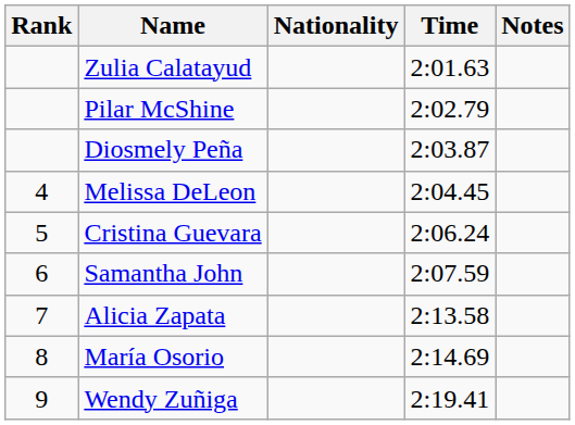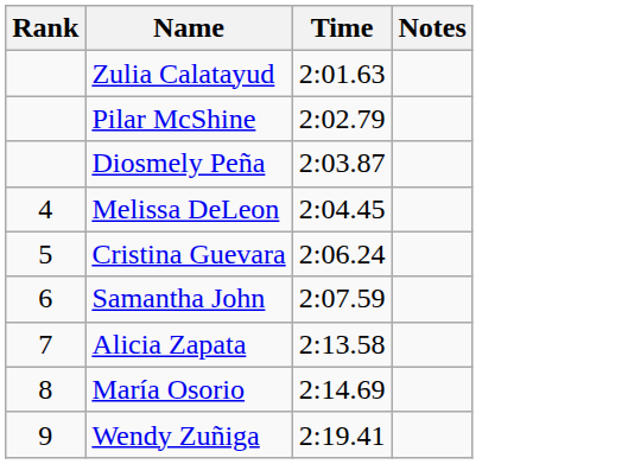 <table class="wikitable sortable" style="text-align:center">
 <tr>
 <th>Rank</th>
 <th>Name</th>
-<th>Nationality</th>
 <th>Time</th>
 <th>Notes</th>
 </tr>
 <tr>
 <td></td>
 <td align=left><a href='#'>Zulia Calatayud</a></td>
-<td align=left></td>
 <td>2:01.63</td>
 <td></td>
 </tr>
 <tr>
 <td></td>
 <td align=left><a href='#'>Pilar McShine</a></td>
-<td align=left></td>
 <td>2:02.79</td>
 <td></td>
 </tr>
 <tr>
 <td></td>
 <td align=left><a href='#'>Diosmely Peña</a></td>
-<td align=left></td>
 <td>2:03.87</td>
 <td></td>
 </tr>
 <tr>
 <td>4</td>
 <td align=left><a href='#'>Melissa DeLeon</a></td>
-<td align=left></td>
 <td>2:04.45</td>
 <td></td>
 </tr>
 <tr>
 <td>5</td>
 <td align=left><a href='#'>Cristina Guevara</a></td>
-<td align=left></td>
 <td>2:06.24</td>
 <td></td>
 </tr>
 <tr>
 <td>6</td>
 <td align=left><a href='#'>Samantha John</a></td>
-<td align=left></td>
 <td>2:07.59</td>
 <td></td>
 </tr>
 <tr>
 <td>7</td>
 <td align=left><a href='#'>Alicia Zapata</a></td>
-<td align=left></td>
 <td>2:13.58</td>
 <td></td>
 </tr>
 <tr>
 <td>8</td>
 <td align=left><a href='#'>María Osorio</a></td>
-<td align=left></td>
 <td>2:14.69</td>
 <td></td>
 </tr>
 <tr>
 <td>9</td>
 <td align=left><a href='#'>Wendy Zuñiga</a></td>
-<td align=left></td>
 <td>2:19.41</td>
 <td></td>
 </tr>
 </table>
